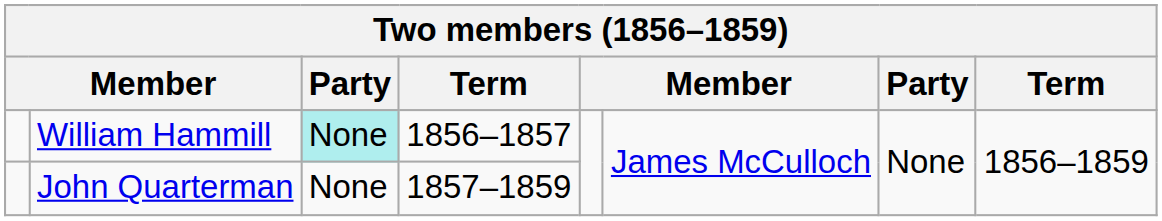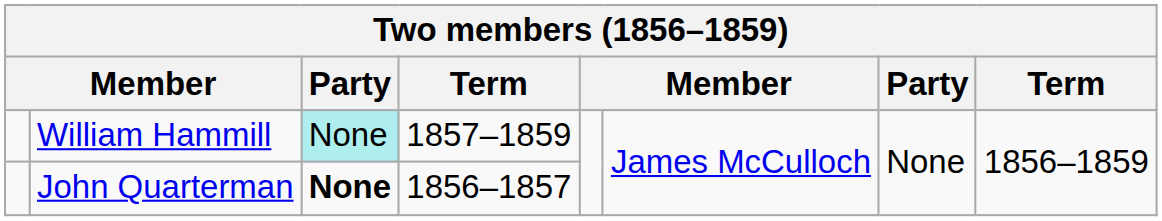 <table class="wikitable">
 <tr>
 <th colspan="8">Two members (1856–1859)</th>
 </tr>
 <tr>
 <th colspan="2">Member</th>
 <th>Party</th>
 <th>Term</th>
 <th colspan="2">Member</th>
 <th>Party</th>
 <th>Term</th>
 </tr>
 <tr>
 <td> </td>
 <td><a href='#'>William Hammill</a></td>
 <td style="background: paleturquoise;">None</td>
-<td>1856–1857</td>
+<td>1857–1859</td>
 <td rowspan="2" > </td>
 <td rowspan="2"><a href='#'>James McCulloch</a></td>
 <td rowspan="2">None</td>
 <td rowspan="2">1856–1859</td>
 </tr>
 <tr>
 <td> </td>
 <td><a href='#'>John Quarterman</a></td>
-<td>None</td>
-<td>1857–1859</td>
+<td><strong>None</strong></td>
+<td>1856–1857</td>
 </tr>
 </table>
